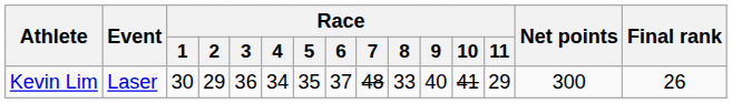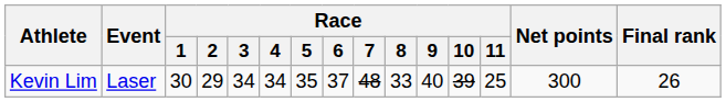 <table class="wikitable" style="font-size:90%;">
 <tr>
 <th rowspan=2>Athlete</th>
 <th rowspan=2>Event</th>
 <th colspan=11>Race</th>
 <th rowspan=2>Net points</th>
 <th rowspan=2>Final rank</th>
 </tr>
 <tr style="font-size:95%">
 <th>1</th>
 <th>2</th>
 <th>3</th>
 <th>4</th>
 <th>5</th>
 <th>6</th>
 <th>7</th>
 <th>8</th>
 <th>9</th>
 <th>10</th>
 <th>11</th>
 </tr>
 <tr align=center>
 <td align=left><a href='#'>Kevin Lim</a></td>
 <td align=left><a href='#'>Laser</a></td>
 <td>30</td>
 <td>29</td>
-<td>36</td>
+<td>34</td>
 <td>34</td>
 <td>35</td>
 <td>37</td>
 <td><s>48</s></td>
 <td>33</td>
 <td>40</td>
-<td><s>41</s></td>
-<td>29</td>
+<td><s>39</s></td>
+<td>25</td>
 <td>300</td>
 <td>26</td>
 </tr>
 </table>
